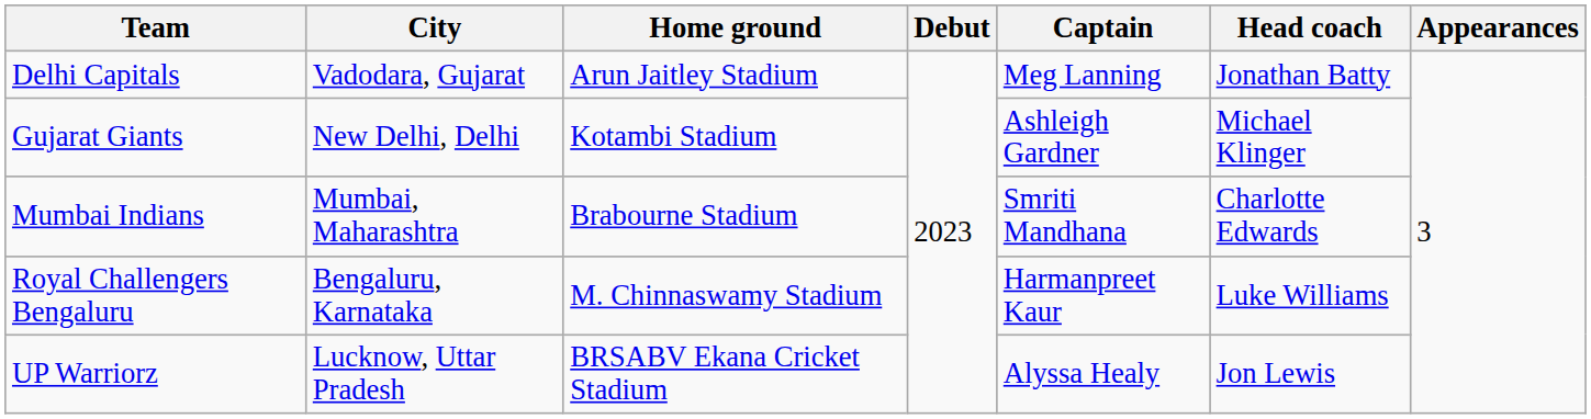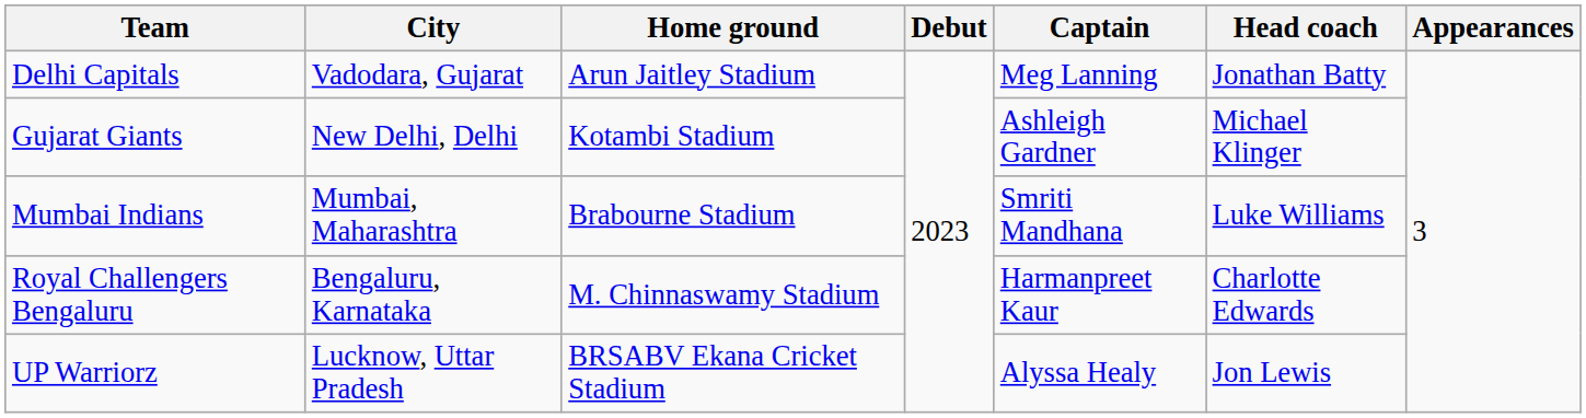 <table class="wikitable">
 <tr>
 <th>Team</th>
 <th>City</th>
 <th>Home ground</th>
 <th>Debut</th>
 <th>Captain</th>
 <th>Head coach</th>
 <th>Appearances</th>
 </tr>
 <tr>
 <td><a href='#'>Delhi Capitals</a></td>
 <td><a href='#'>Vadodara</a>, <a href='#'>Gujarat</a></td>
 <td><a href='#'>Arun Jaitley Stadium</a></td>
 <td rowspan="5" text-align:center;>2023</td>
 <td><a href='#'>Meg Lanning</a></td>
 <td><a href='#'>Jonathan Batty</a></td>
 <td rowspan= "5" text-align:center;>3</td>
 </tr>
 <tr>
 <td><a href='#'>Gujarat Giants</a></td>
 <td><a href='#'>New Delhi</a>, <a href='#'>Delhi</a></td>
 <td><a href='#'>Kotambi Stadium</a></td>
 <td><a href='#'>Ashleigh Gardner</a></td>
 <td><a href='#'>Michael Klinger</a></td>
 </tr>
 <tr>
 <td><a href='#'>Mumbai Indians</a></td>
 <td><a href='#'>Mumbai</a>, <a href='#'>Maharashtra</a></td>
 <td><a href='#'>Brabourne Stadium</a></td>
 <td><a href='#'>Smriti Mandhana</a></td>
-<td><a href='#'>Charlotte Edwards</a></td>
+<td><a href='#'>Luke Williams</a></td>
 </tr>
 <tr>
 <td><a href='#'>Royal Challengers Bengaluru</a></td>
 <td><a href='#'>Bengaluru</a>, <a href='#'>Karnataka</a></td>
 <td><a href='#'>M. Chinnaswamy Stadium</a></td>
 <td><a href='#'>Harmanpreet Kaur</a></td>
-<td><a href='#'>Luke Williams</a></td>
+<td><a href='#'>Charlotte Edwards</a></td>
 </tr>
 <tr>
 <td><a href='#'>UP Warriorz</a></td>
 <td><a href='#'>Lucknow</a>, <a href='#'>Uttar Pradesh</a></td>
 <td><a href='#'>BRSABV Ekana Cricket Stadium</a></td>
 <td><a href='#'>Alyssa Healy</a></td>
 <td><a href='#'>Jon Lewis</a></td>
 </tr>
 </table>
